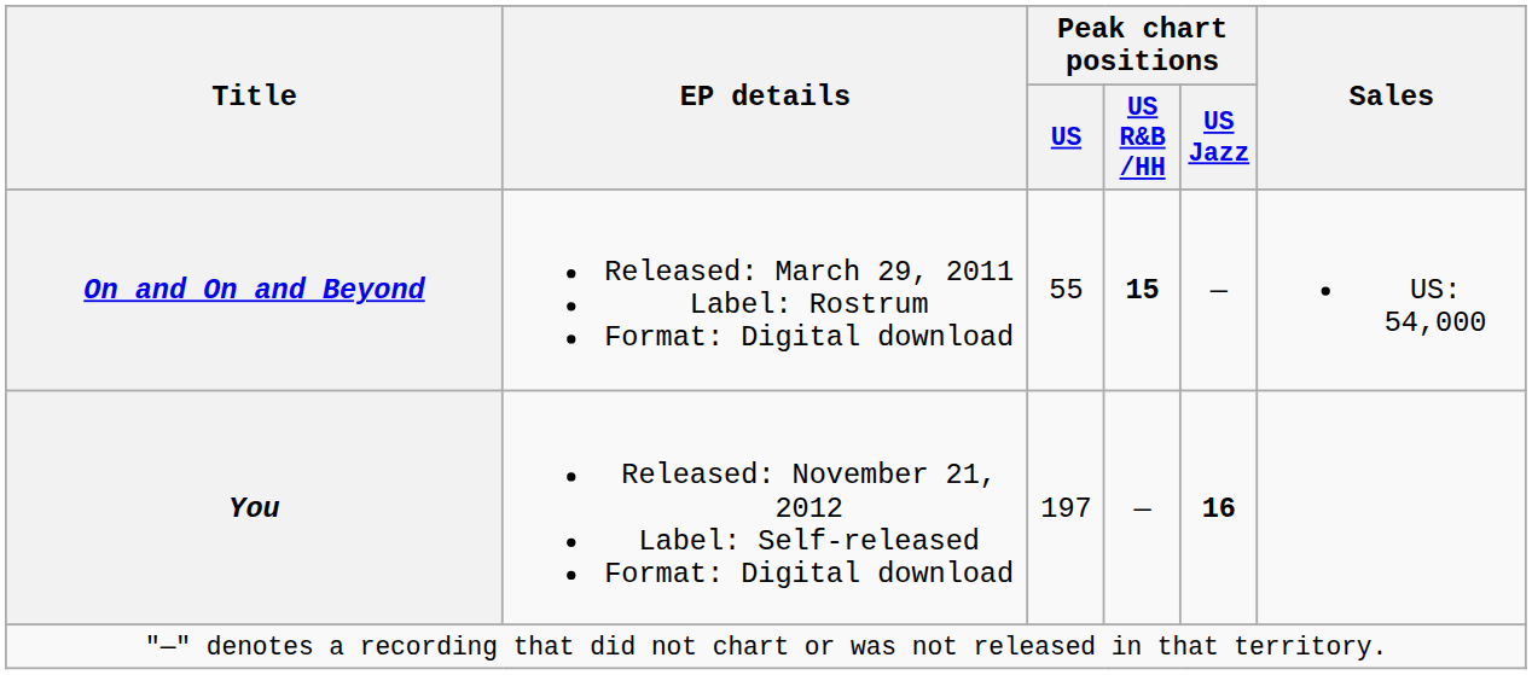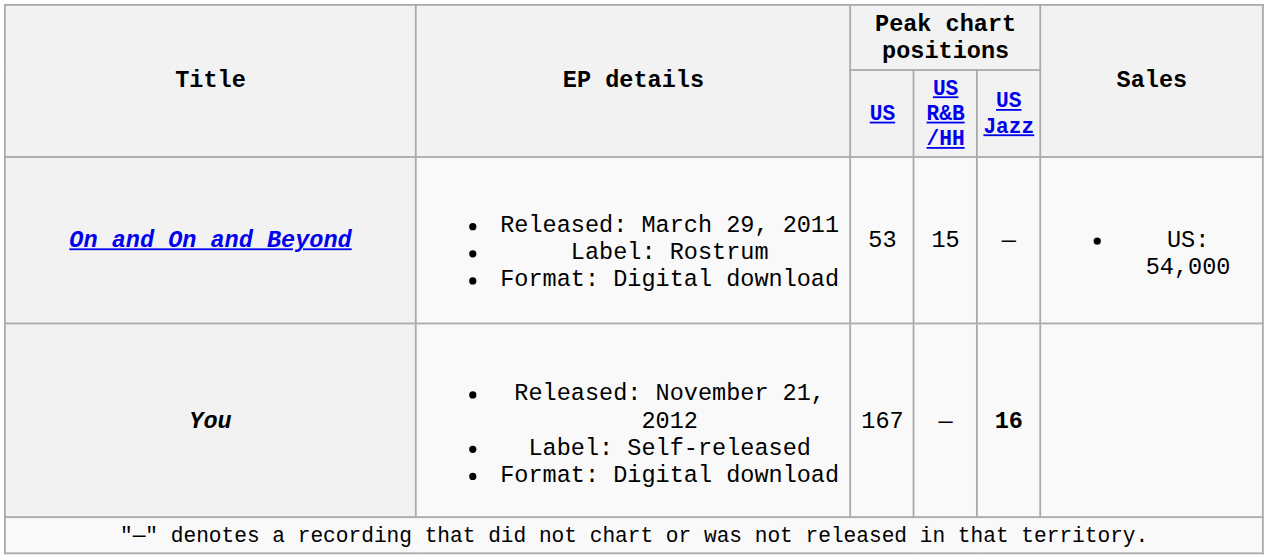 <table class="wikitable plainrowheaders" style="text-align:center;">
 <tr>
 <th scope="col" rowspan="2" style="width:17em;">Title</th>
 <th scope="col" rowspan="2" style="width:18em;">EP details</th>
 <th scope="col" colspan="3">Peak chart positions</th>
 <th scope="col" rowspan="2" style="width:9em;">Sales</th>
 </tr>
 <tr>
 <th scope="col" style="width:2.5em;font-size:90%;"><a href='#'>US</a><br></th>
 <th scope="col" style="width:2.5em;font-size:90%;"><a href='#'>US<br>R&B<br>/HH</a><br></th>
 <th scope="col" style="width:2.5em;font-size:90%;"><a href='#'>US<br>Jazz</a><br></th>
 </tr>
 <tr>
 <th scope="row"><em><a href='#'>On and On and Beyond</a></em></th>
 <td><br><ul><li>Released: March 29, 2011</li><li>Label: Rostrum</li><li>Format: Digital download</li></ul></td>
-<td>55</td>
-<td><strong>15</strong></td>
+<td>53</td>
+<td>15</td>
 <td>—</td>
 <td><br><ul><li>US: 54,000</li></ul></td>
 </tr>
 <tr>
 <th scope="row"><em>You</em><br></th>
 <td><br><ul><li>Released: November 21, 2012</li><li>Label: Self-released</li><li>Format: Digital download</li></ul></td>
-<td>197<br></td>
+<td>167<br></td>
 <td>—</td>
 <td><strong>16</strong></td>
 <td></td>
 </tr>
 <tr>
 <td colspan="6" style="font-size:90%">"—" denotes a recording that did not chart or was not released in that territory.</td>
 </tr>
 </table>
